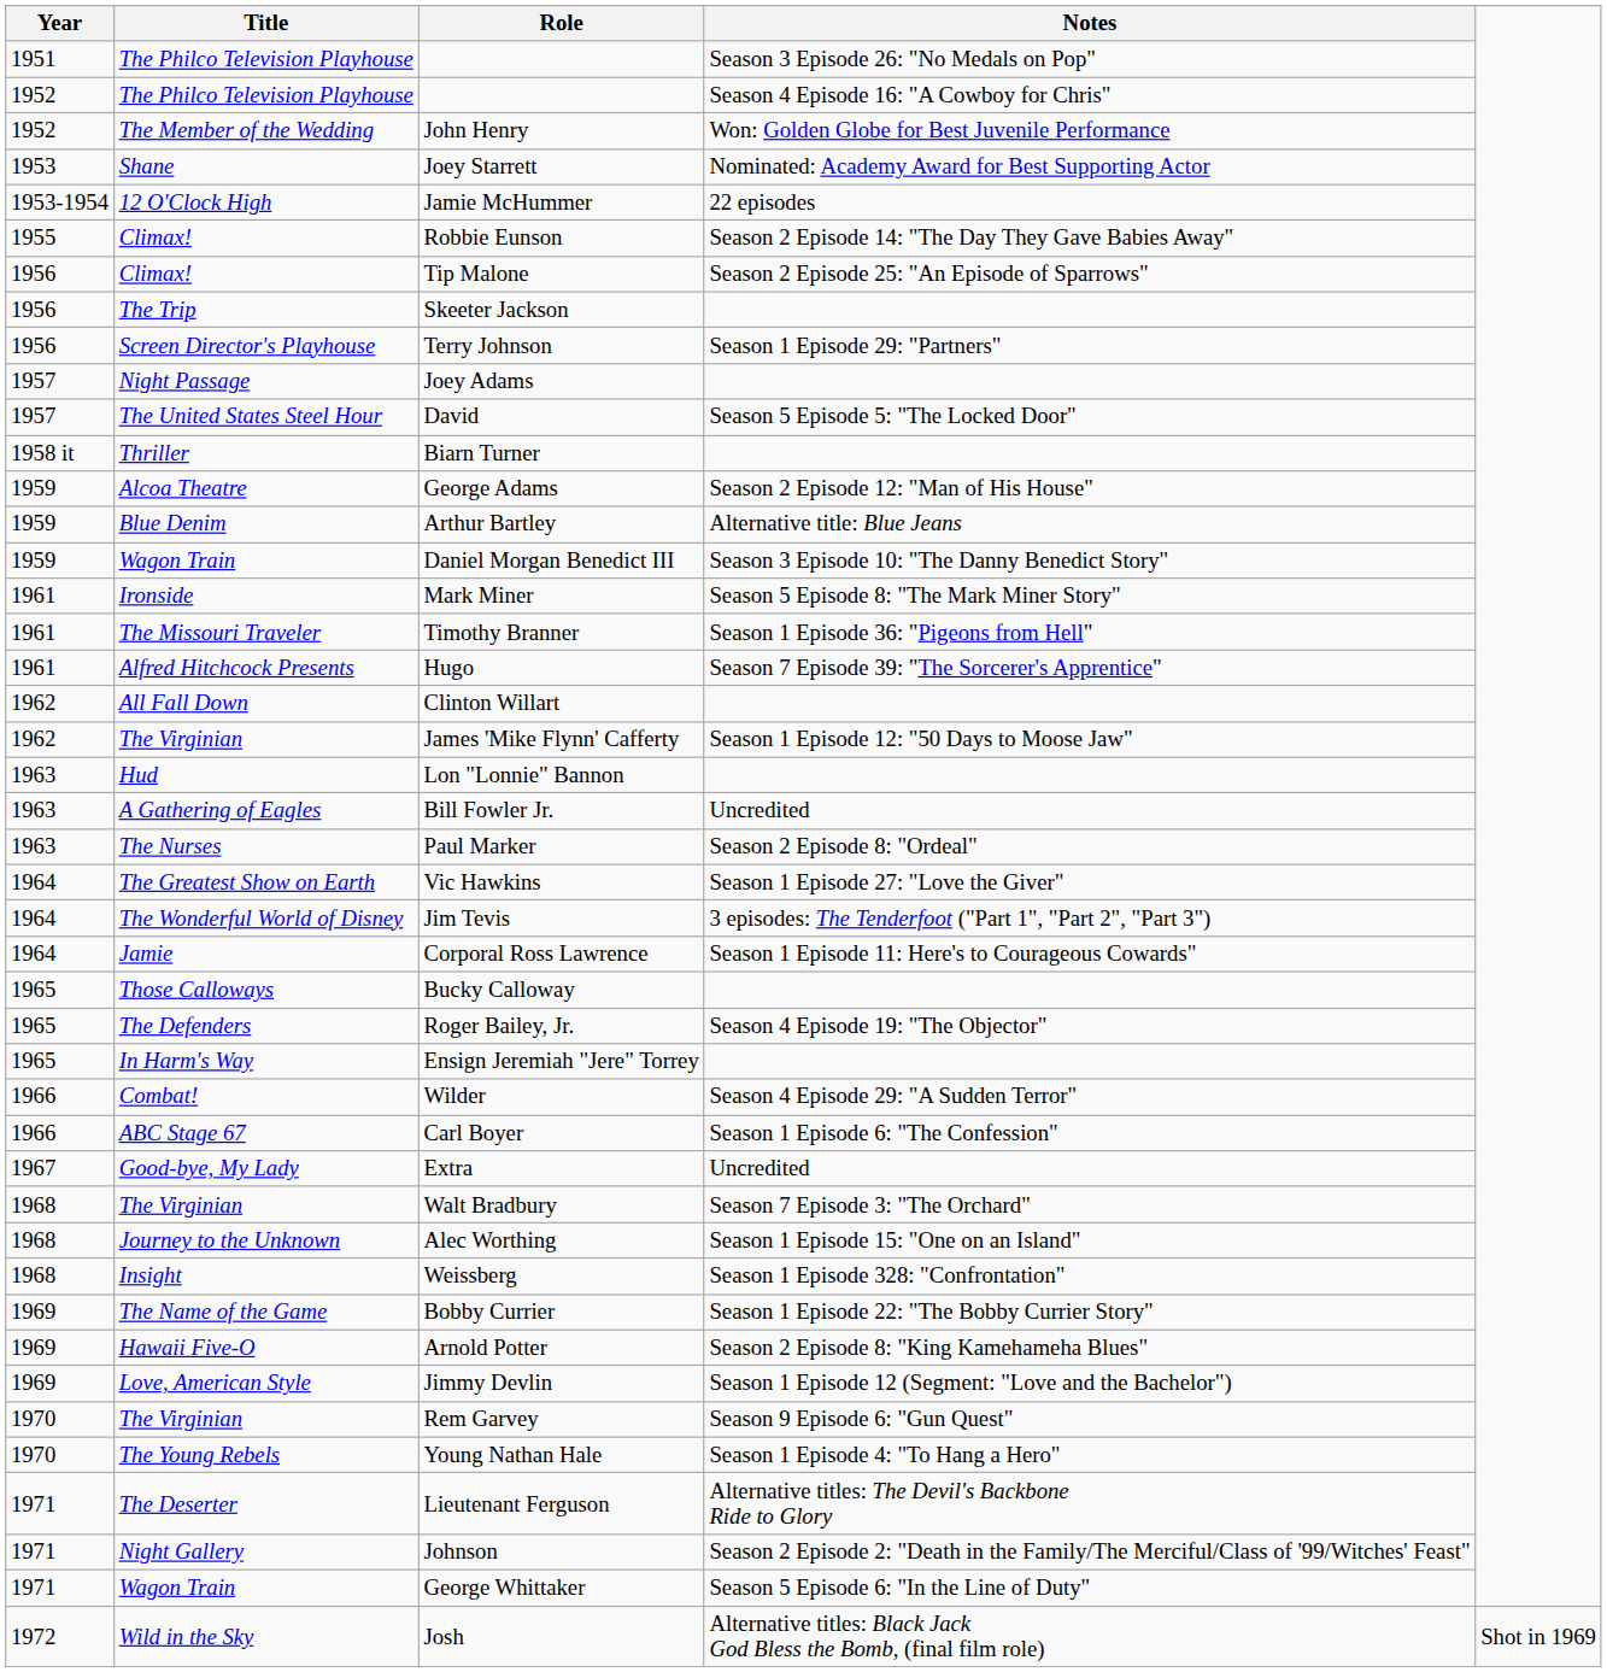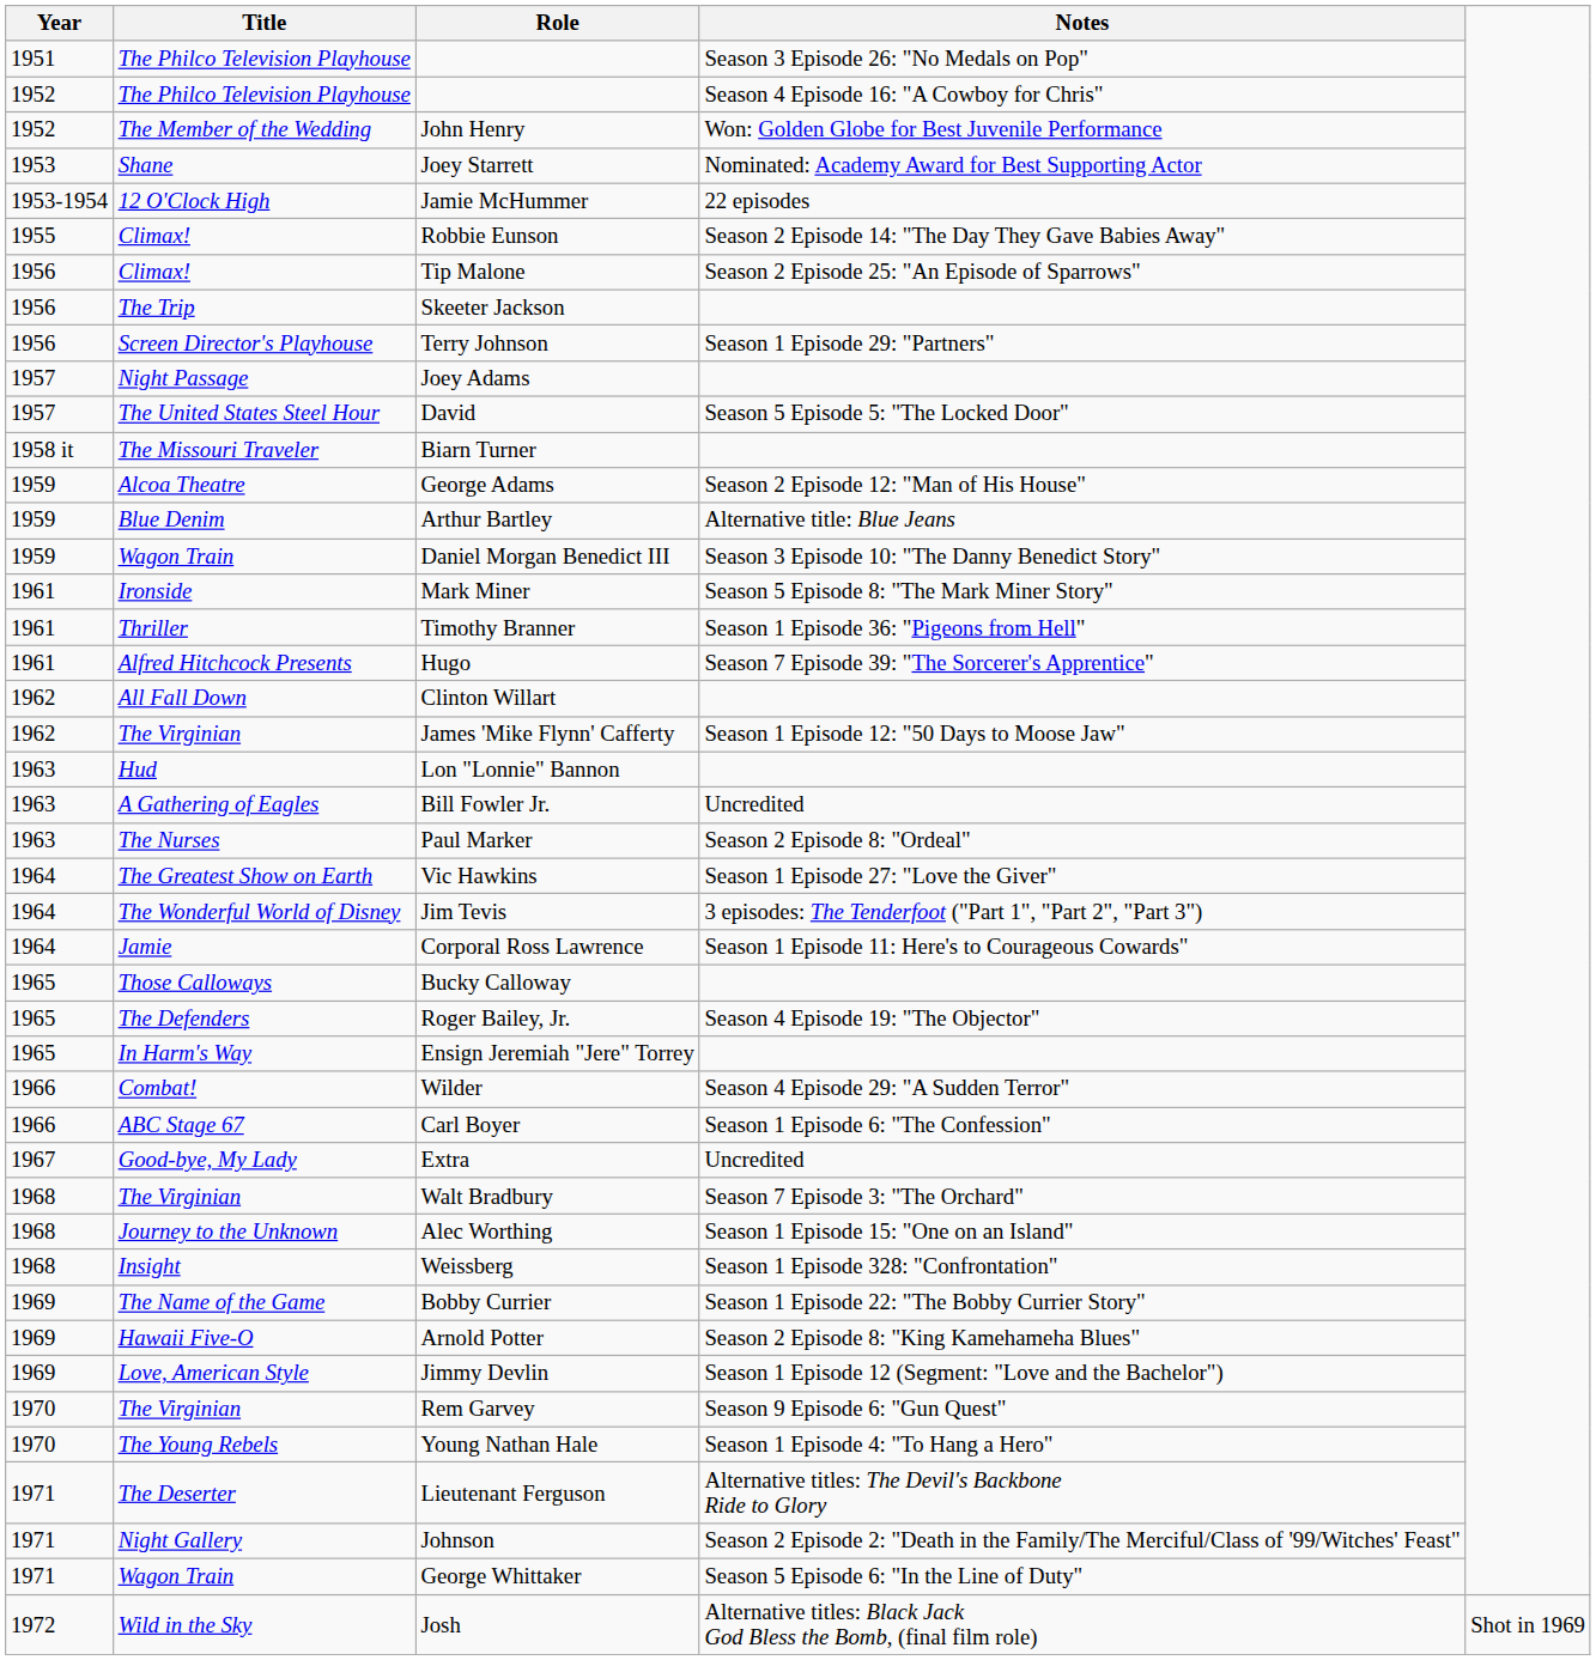 <table class="wikitable sortable">
 <tr>
 <th>Year</th>
 <th>Title</th>
 <th>Role</th>
 <th class="unsortable">Notes</th>
 </tr>
 <tr>
 <td>1951</td>
 <td><em><a href='#'>The Philco Television Playhouse</a></em></td>
 <td></td>
 <td>Season 3 Episode 26: "No Medals on Pop"</td>
 </tr>
 <tr>
 <td>1952</td>
 <td><em><a href='#'>The Philco Television Playhouse</a></em></td>
 <td></td>
 <td>Season 4 Episode 16: "A Cowboy for Chris"</td>
 </tr>
 <tr>
 <td>1952</td>
 <td><em><a href='#'>The Member of the Wedding</a></em></td>
 <td>John Henry</td>
 <td>Won: <a href='#'>Golden Globe for Best Juvenile Performance</a></td>
 </tr>
 <tr>
 <td>1953</td>
 <td><em><a href='#'>Shane</a></em></td>
 <td>Joey Starrett</td>
 <td>Nominated: <a href='#'>Academy Award for Best Supporting Actor</a></td>
 </tr>
 <tr>
 <td>1953-1954</td>
 <td><em><a href='#'>12 O'Clock High</a></em></td>
 <td>Jamie McHummer</td>
 <td>22 episodes</td>
 </tr>
 <tr>
 <td>1955</td>
 <td><em><a href='#'>Climax!</a></em></td>
 <td>Robbie Eunson</td>
 <td>Season 2 Episode 14: "The Day They Gave Babies Away"</td>
 </tr>
 <tr K Jin>
 <td>1956</td>
 <td><em><a href='#'>Climax!</a></em></td>
 <td>Tip Malone</td>
 <td>Season 2 Episode 25: "An Episode of Sparrows"</td>
 </tr>
 <tr>
 <td>1956</td>
 <td><em><a href='#'>The Trip</a></em></td>
 <td>Skeeter Jackson</td>
 <td></td>
 </tr>
 <tr>
 <td>1956</td>
 <td><em><a href='#'>Screen Director's Playhouse</a></em></td>
 <td>Terry Johnson</td>
 <td>Season 1 Episode 29: "Partners"</td>
 </tr>
 <tr>
 <td>1957</td>
 <td><em><a href='#'>Night Passage</a></em></td>
 <td>Joey Adams</td>
 <td></td>
 </tr>
 <tr>
 <td>1957</td>
 <td><em><a href='#'>The United States Steel Hour</a></em></td>
 <td>David</td>
 <td>Season 5 Episode 5: "The Locked Door"</td>
 </tr>
 <tr>
 <td>1958 it</td>
-<td><em><a href='#'>Thriller</a></em></td>
+<td><em><a href='#'>The Missouri Traveler</a></em></td>
 <td>Biarn Turner</td>
 <td></td>
 </tr>
 <tr>
 <td>1959</td>
 <td><em><a href='#'>Alcoa Theatre</a></em></td>
 <td>George Adams</td>
 <td>Season 2 Episode 12: "Man of His House"</td>
 </tr>
 <tr>
 <td>1959</td>
 <td><em><a href='#'>Blue Denim</a></em></td>
 <td>Arthur Bartley</td>
 <td>Alternative title: <em>Blue Jeans</em></td>
 </tr>
 <tr>
 <td>1959</td>
 <td><em><a href='#'>Wagon Train</a></em></td>
 <td>Daniel Morgan Benedict III</td>
 <td>Season 3 Episode 10: "The Danny Benedict Story"</td>
 </tr>
 <tr>
 <td>1961</td>
 <td><em><a href='#'>Ironside</a></em></td>
 <td>Mark Miner</td>
 <td>Season 5 Episode 8: "The Mark Miner Story"</td>
 </tr>
 <tr>
 <td>1961</td>
-<td><em><a href='#'>The Missouri Traveler</a></em></td>
+<td><em><a href='#'>Thriller</a></em></td>
 <td>Timothy Branner</td>
 <td>Season 1 Episode 36: "<a href='#'>Pigeons from Hell</a>"</td>
 </tr>
 <tr>
 <td>1961</td>
 <td><em><a href='#'>Alfred Hitchcock Presents</a></em></td>
 <td>Hugo</td>
 <td>Season 7 Episode 39: "<a href='#'>The Sorcerer's Apprentice</a>"</td>
 </tr>
 <tr>
 <td>1962</td>
 <td><em><a href='#'>All Fall Down</a></em></td>
 <td>Clinton Willart</td>
 <td></td>
 </tr>
 <tr>
 <td>1962</td>
 <td><em><a href='#'>The Virginian</a></em></td>
 <td>James 'Mike Flynn' Cafferty</td>
 <td>Season 1 Episode 12: "50 Days to Moose Jaw"</td>
 </tr>
 <tr>
 <td>1963</td>
 <td><em><a href='#'>Hud</a></em></td>
 <td>Lon "Lonnie" Bannon</td>
 <td></td>
 </tr>
 <tr>
 <td>1963</td>
 <td><em><a href='#'>A Gathering of Eagles</a></em></td>
 <td>Bill Fowler Jr.</td>
 <td>Uncredited</td>
 </tr>
 <tr>
 <td>1963</td>
 <td><em><a href='#'>The Nurses</a></em></td>
 <td>Paul Marker</td>
 <td>Season 2 Episode 8: "Ordeal"</td>
 </tr>
 <tr>
 <td>1964</td>
 <td><em><a href='#'>The Greatest Show on Earth</a></em></td>
 <td>Vic Hawkins</td>
 <td>Season 1 Episode 27: "Love the Giver"</td>
 </tr>
 <tr>
 <td>1964</td>
 <td><em><a href='#'>The Wonderful World of Disney</a></em></td>
 <td>Jim Tevis</td>
 <td>3 episodes: <em><a href='#'>The Tenderfoot</a></em> ("Part 1", "Part 2", "Part 3")</td>
 </tr>
 <tr>
 <td>1964</td>
 <td><em><a href='#'>Jamie</a></em></td>
 <td>Corporal Ross Lawrence</td>
 <td>Season 1 Episode 11: Here's to Courageous Cowards"</td>
 </tr>
 <tr>
 <td>1965</td>
 <td><em><a href='#'>Those Calloways</a></em></td>
 <td>Bucky Calloway</td>
 <td></td>
 </tr>
 <tr>
 <td>1965</td>
 <td><em><a href='#'>The Defenders</a></em></td>
 <td>Roger Bailey, Jr.</td>
 <td>Season 4 Episode 19: "The Objector"</td>
 </tr>
 <tr>
 <td>1965</td>
 <td><em><a href='#'>In Harm's Way</a></em></td>
 <td>Ensign Jeremiah "Jere" Torrey</td>
 <td></td>
 </tr>
 <tr>
 <td>1966</td>
 <td><em><a href='#'>Combat!</a></em></td>
 <td>Wilder</td>
 <td>Season 4 Episode 29: "A Sudden Terror"</td>
 </tr>
 <tr>
 <td>1966</td>
 <td><em><a href='#'>ABC Stage 67</a></em></td>
 <td>Carl Boyer</td>
 <td>Season 1 Episode 6: "The Confession"</td>
 </tr>
 <tr>
 <td>1967</td>
 <td><em><a href='#'>Good-bye, My Lady</a></em></td>
 <td>Extra</td>
 <td>Uncredited</td>
 </tr>
 <tr>
 <td>1968</td>
 <td><em><a href='#'>The Virginian</a></em></td>
 <td>Walt Bradbury</td>
 <td>Season 7 Episode 3: "The Orchard"</td>
 </tr>
 <tr>
 <td>1968</td>
 <td><em><a href='#'>Journey to the Unknown</a></em></td>
 <td>Alec Worthing</td>
 <td>Season 1 Episode 15: "One on an Island"</td>
 </tr>
 <tr>
 <td>1968</td>
 <td><em><a href='#'>Insight</a></em></td>
 <td>Weissberg</td>
 <td>Season 1 Episode 328: "Confrontation"</td>
 </tr>
 <tr>
 <td>1969</td>
 <td><em><a href='#'>The Name of the Game</a></em></td>
 <td>Bobby Currier</td>
 <td>Season 1 Episode 22: "The Bobby Currier Story"</td>
 </tr>
 <tr>
 <td>1969</td>
 <td><em><a href='#'>Hawaii Five-O</a></em></td>
 <td>Arnold Potter</td>
 <td>Season 2 Episode 8: "King Kamehameha Blues"</td>
 </tr>
 <tr>
 <td>1969</td>
 <td><em><a href='#'>Love, American Style</a></em></td>
 <td>Jimmy Devlin</td>
 <td>Season 1 Episode 12 (Segment: "Love and the Bachelor")</td>
 </tr>
 <tr>
 <td>1970</td>
 <td><em><a href='#'>The Virginian</a></em></td>
 <td>Rem Garvey</td>
 <td>Season 9 Episode 6: "Gun Quest"</td>
 </tr>
 <tr>
 <td>1970</td>
 <td><em><a href='#'>The Young Rebels</a></em></td>
 <td>Young Nathan Hale</td>
 <td>Season 1 Episode 4: "To Hang a Hero"</td>
 </tr>
 <tr>
 <td>1971</td>
 <td><em><a href='#'>The Deserter</a></em></td>
 <td>Lieutenant Ferguson</td>
 <td>Alternative titles: <em>The Devil's Backbone</em><br><em>Ride to Glory</em></td>
 </tr>
 <tr>
 <td>1971</td>
 <td><em><a href='#'>Night Gallery</a></em></td>
 <td>Johnson</td>
 <td>Season 2 Episode 2: "Death in the Family/The Merciful/Class of '99/Witches' Feast"</td>
 </tr>
 <tr>
 <td>1971</td>
 <td><em><a href='#'>Wagon Train</a></em></td>
 <td>George Whittaker</td>
 <td>Season 5 Episode 6: "In the Line of Duty"</td>
 </tr>
 <tr>
 <td>1972</td>
 <td><em><a href='#'>Wild in the Sky</a></em></td>
 <td>Josh</td>
 <td>Alternative titles: <em>Black Jack</em><br><em>God Bless the Bomb</em>, (final film role)</td>
 <td>Shot in 1969</td>
 </tr>
 <tr>
 </tr>
 </table>
